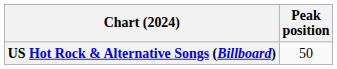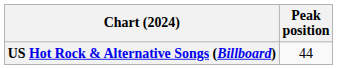 <table class="wikitable plainrowheaders" style="text-align:center">
 <tr>
 <th scope="col">Chart (2024)</th>
 <th scope="col">Peak<br>position</th>
 </tr>
 <tr>
 <th scope="row">US <a href='#'>Hot Rock & Alternative Songs</a> (<em><a href='#'>Billboard</a></em>)</th>
-<td>50</td>
+<td>44</td>
 </tr>
 </table>
